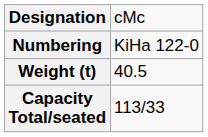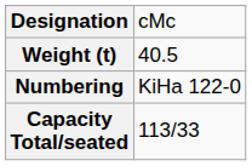 <table class="wikitable">
 <tr>
 <th>Designation</th>
 <td>cMc</td>
 </tr>
 <tr>
+<th>Weight (t)</th>
+<td>40.5</td>
+</tr>
+<tr>
 <th>Numbering</th>
 <td>KiHa 122-0</td>
-</tr>
-<tr>
-<th>Weight (t)</th>
-<td>40.5</td>
 </tr>
 <tr>
 <th>Capacity<br>Total/seated</th>
 <td>113/33</td>
 </tr>
 </table>
